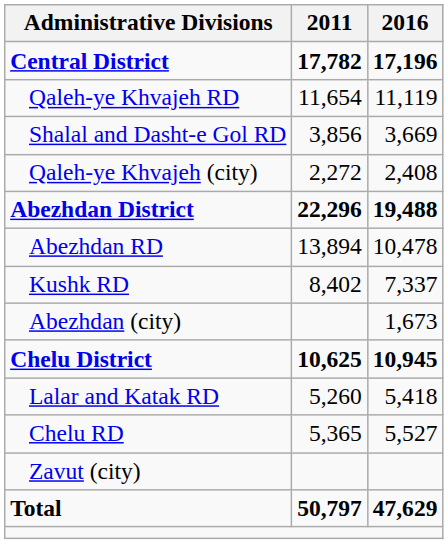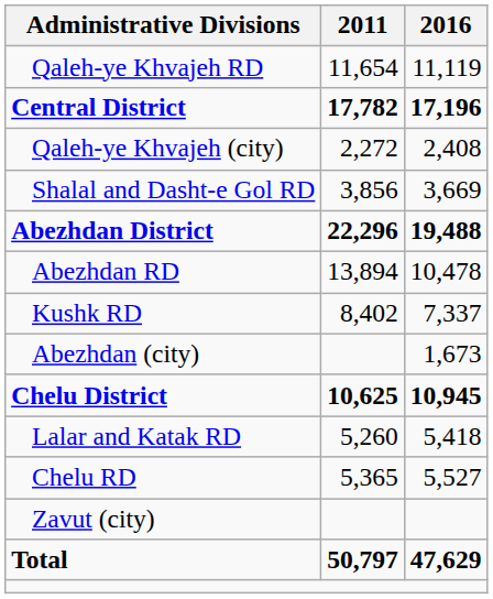 <table class="wikitable">
 <tr>
 <th>Administrative Divisions</th>
 <th>2011</th>
 <th>2016</th>
 </tr>
 <tr>
+<td style="padding-left: 1em;"><a href='#'>Qaleh-ye Khvajeh RD</a></td>
+<td style="text-align: right;">11,654</td>
+<td style="text-align: right;">11,119</td>
+</tr>
+<tr>
 <td><strong><a href='#'>Central District</a></strong></td>
 <td style="text-align: right;"><strong>17,782</strong></td>
 <td style="text-align: right;"><strong>17,196</strong></td>
 </tr>
 <tr>
-<td style="padding-left: 1em;"><a href='#'>Qaleh-ye Khvajeh RD</a></td>
-<td style="text-align: right;">11,654</td>
-<td style="text-align: right;">11,119</td>
+<td style="padding-left: 1em;"><a href='#'>Qaleh-ye Khvajeh</a> (city)</td>
+<td style="text-align: right;">2,272</td>
+<td style="text-align: right;">2,408</td>
 </tr>
 <tr>
 <td style="padding-left: 1em;"><a href='#'>Shalal and Dasht-e Gol RD</a></td>
 <td style="text-align: right;">3,856</td>
 <td style="text-align: right;">3,669</td>
-</tr>
-<tr>
-<td style="padding-left: 1em;"><a href='#'>Qaleh-ye Khvajeh</a> (city)</td>
-<td style="text-align: right;">2,272</td>
-<td style="text-align: right;">2,408</td>
 </tr>
 <tr>
 <td><strong><a href='#'>Abezhdan District</a></strong></td>
 <td style="text-align: right;"><strong>22,296</strong></td>
 <td style="text-align: right;"><strong>19,488</strong></td>
 </tr>
 <tr>
 <td style="padding-left: 1em;"><a href='#'>Abezhdan RD</a></td>
 <td style="text-align: right;">13,894</td>
 <td style="text-align: right;">10,478</td>
 </tr>
 <tr>
 <td style="padding-left: 1em;"><a href='#'>Kushk RD</a></td>
 <td style="text-align: right;">8,402</td>
 <td style="text-align: right;">7,337</td>
 </tr>
 <tr>
 <td style="padding-left: 1em;"><a href='#'>Abezhdan</a> (city)</td>
 <td style="text-align: right;"></td>
 <td style="text-align: right;">1,673</td>
 </tr>
 <tr>
 <td><strong><a href='#'>Chelu District</a></strong></td>
 <td style="text-align: right;"><strong>10,625</strong></td>
 <td style="text-align: right;"><strong>10,945</strong></td>
 </tr>
 <tr>
 <td style="padding-left: 1em;"><a href='#'>Lalar and Katak RD</a></td>
 <td style="text-align: right;">5,260</td>
 <td style="text-align: right;">5,418</td>
 </tr>
 <tr>
 <td style="padding-left: 1em;"><a href='#'>Chelu RD</a></td>
 <td style="text-align: right;">5,365</td>
 <td style="text-align: right;">5,527</td>
 </tr>
 <tr>
 <td style="padding-left: 1em;"><a href='#'>Zavut</a> (city)</td>
 <td style="text-align: right;"></td>
 <td style="text-align: right;"></td>
 </tr>
 <tr>
 <td><strong>Total</strong></td>
 <td style="text-align: right;"><strong>50,797</strong></td>
 <td style="text-align: right;"><strong>47,629</strong></td>
 </tr>
 <tr>
 <td colspan=3></td>
 </tr>
 </table>
